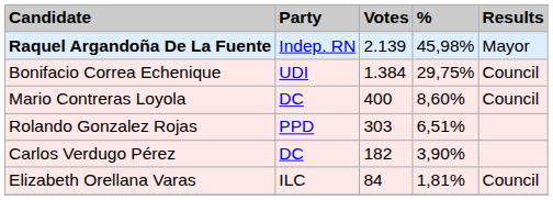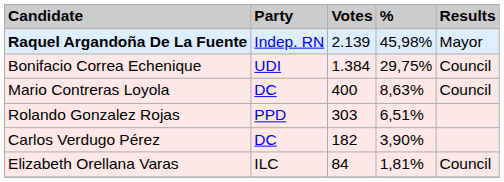 <table class="wikitable">
 <tr>
 <td bgcolor=#cccccc><strong>Candidate</strong></td>
 <td bgcolor=#cccccc><strong>Party</strong></td>
 <td bgcolor=#cccccc><strong>Votes</strong></td>
 <td bgcolor=#cccccc><strong>%</strong></td>
 <td bgcolor=#cccccc><strong>Results</strong></td>
 </tr>
 <tr>
 <td bgcolor=#DDEEFF><strong>Raquel Argandoña De La Fuente</strong></td>
 <td bgcolor=#DDEEFF><a href='#'>Indep. RN</a></td>
 <td bgcolor=#DDEEFF>2.139</td>
 <td bgcolor=#DDEEFF>45,98%</td>
 <td bgcolor=#DDEEFF>Mayor</td>
 </tr>
 <tr>
 <td bgcolor=#FFE8E8>Bonifacio Correa Echenique</td>
 <td bgcolor=#FFE8E8><a href='#'>UDI</a></td>
 <td bgcolor=#FFE8E8>1.384</td>
 <td bgcolor=#FFE8E8>29,75%</td>
 <td bgcolor=#FFE8E8>Council</td>
 </tr>
 <tr>
 <td bgcolor=#FFE8E8>Mario Contreras Loyola</td>
 <td bgcolor=#FFE8E8><a href='#'>DC</a></td>
 <td bgcolor=#FFE8E8>400</td>
-<td bgcolor=#FFE8E8>8,60%</td>
+<td bgcolor=#FFE8E8>8,63%</td>
 <td bgcolor=#FFE8E8>Council</td>
 </tr>
 <tr>
 <td bgcolor=#FFE8E8>Rolando Gonzalez Rojas</td>
 <td bgcolor=#FFE8E8><a href='#'>PPD</a></td>
 <td bgcolor=#FFE8E8>303</td>
 <td bgcolor=#FFE8E8>6,51%</td>
 <td bgcolor=#FFE8E8></td>
 </tr>
 <tr>
 <td bgcolor=#FFE8E8>Carlos Verdugo Pérez</td>
 <td bgcolor=#FFE8E8><a href='#'>DC</a></td>
 <td bgcolor=#FFE8E8>182</td>
 <td bgcolor=#FFE8E8>3,90%</td>
 <td bgcolor=#FFE8E8></td>
 </tr>
 <tr>
 <td bgcolor=#FFE8E8>Elizabeth Orellana Varas</td>
 <td bgcolor=#FFE8E8>ILC</td>
 <td bgcolor=#FFE8E8>84</td>
 <td bgcolor=#FFE8E8>1,81%</td>
 <td bgcolor=#FFE8E8>Council</td>
 </tr>
 <tr>
 </tr>
 </table>
